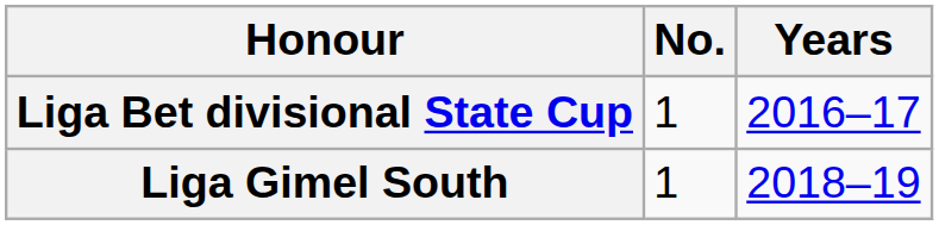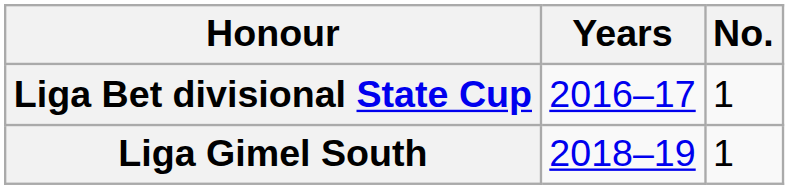 <table class="wikitable plainrowheaders">
 <tr>
 <th scope=col>Honour</th>
+<th scope=col>Years</th>
 <th scope=col>No.</th>
-<th scope=col>Years</th>
 </tr>
 <tr>
 <th scope=row>Liga Bet divisional <a href='#'>State Cup</a></th>
+<td><a href='#'>2016–17</a></td>
 <td>1</td>
-<td><a href='#'>2016–17</a></td>
 </tr>
 <tr>
 <th scope=row>Liga Gimel South</th>
+<td><a href='#'>2018–19</a></td>
 <td>1</td>
-<td><a href='#'>2018–19</a></td>
 </tr>
 </table>
